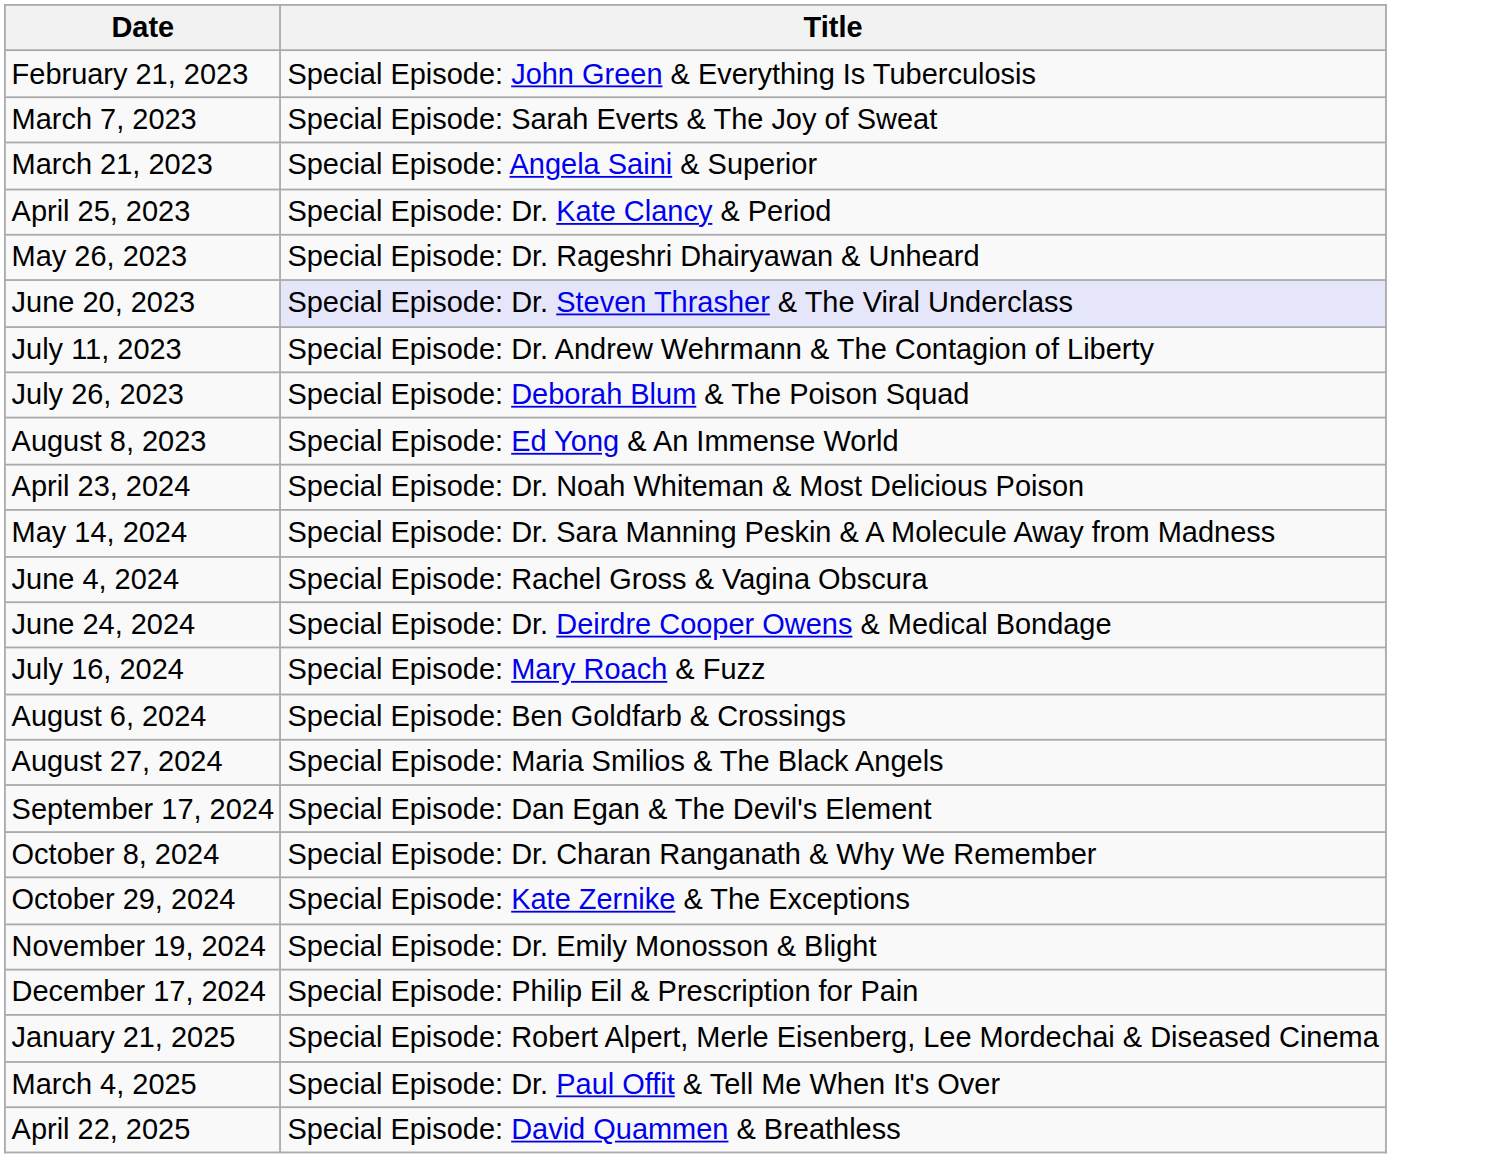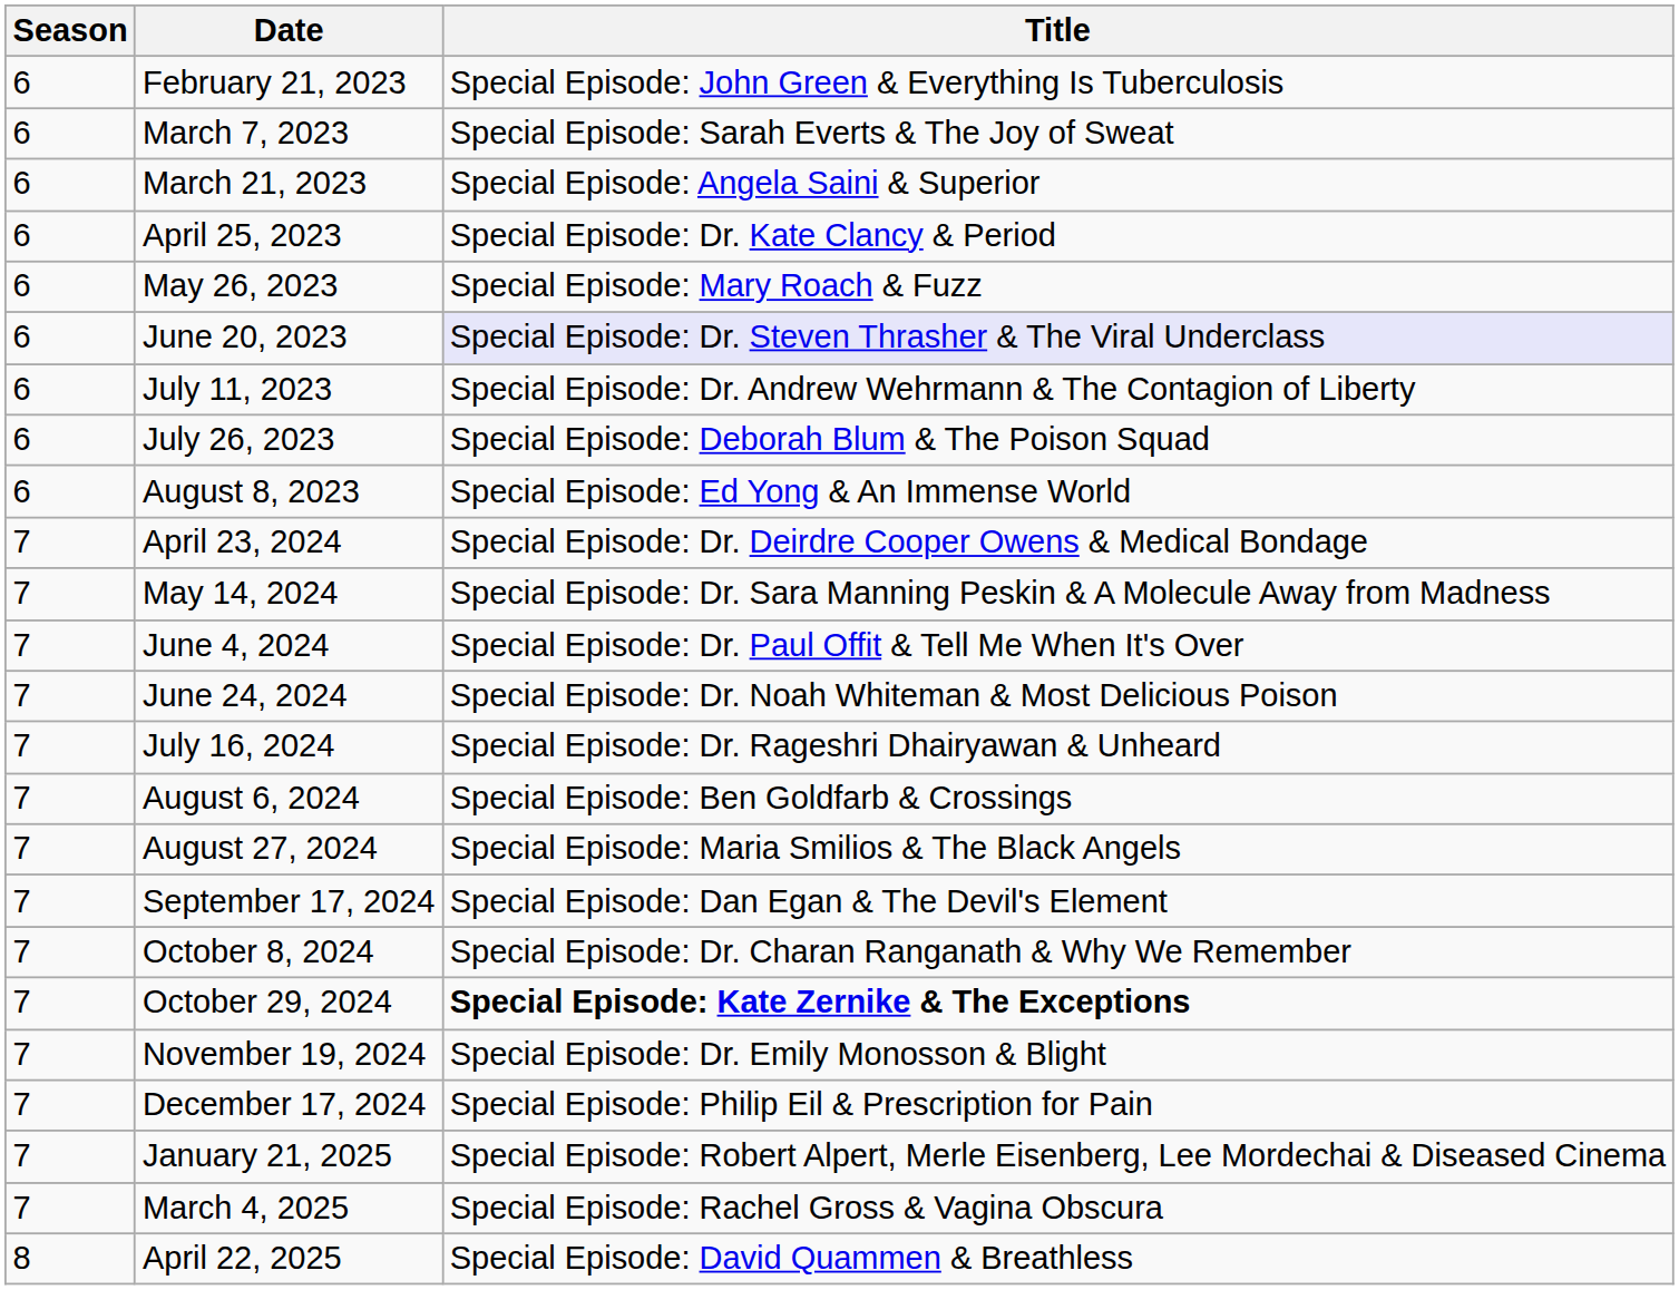 <table class="wikitable">
 <tr>
+<th>Season</th>
 <th>Date</th>
 <th>Title</th>
 </tr>
 <tr>
+<td>6</td>
 <td>February 21, 2023</td>
 <td>Special Episode: <a href='#'>John Green</a> & Everything Is Tuberculosis</td>
 </tr>
 <tr>
+<td>6</td>
 <td>March 7, 2023</td>
 <td>Special Episode: Sarah Everts & The Joy of Sweat</td>
 </tr>
 <tr>
+<td>6</td>
 <td>March 21, 2023</td>
 <td>Special Episode: <a href='#'>Angela Saini</a> & Superior</td>
 </tr>
 <tr>
+<td>6</td>
 <td>April 25, 2023</td>
 <td>Special Episode: Dr. <a href='#'>Kate Clancy</a> & Period</td>
 </tr>
 <tr>
+<td>6</td>
 <td>May 26, 2023</td>
-<td>Special Episode: Dr. Rageshri Dhairyawan & Unheard</td>
+<td>Special Episode: <a href='#'>Mary Roach</a> & Fuzz</td>
 </tr>
 <tr>
+<td>6</td>
 <td>June 20, 2023</td>
 <td style="background: lavender;">Special Episode: Dr. <a href='#'>Steven Thrasher</a> & The Viral Underclass</td>
 </tr>
 <tr>
+<td>6</td>
 <td>July 11, 2023</td>
 <td>Special Episode: Dr. Andrew Wehrmann & The Contagion of Liberty</td>
 </tr>
 <tr>
+<td>6</td>
 <td>July 26, 2023</td>
 <td>Special Episode: <a href='#'>Deborah Blum</a> & The Poison Squad</td>
 </tr>
 <tr>
+<td>6</td>
 <td>August 8, 2023</td>
 <td>Special Episode: <a href='#'>Ed Yong</a> & An Immense World</td>
 </tr>
 <tr>
+<td>7</td>
 <td>April 23, 2024</td>
-<td>Special Episode: Dr. Noah Whiteman & Most Delicious Poison</td>
+<td>Special Episode: Dr. <a href='#'>Deirdre Cooper Owens</a> & Medical Bondage</td>
 </tr>
 <tr>
+<td>7</td>
 <td>May 14, 2024</td>
 <td>Special Episode: Dr. Sara Manning Peskin & A Molecule Away from Madness</td>
 </tr>
 <tr>
+<td>7</td>
 <td>June 4, 2024</td>
-<td>Special Episode: Rachel Gross & Vagina Obscura</td>
+<td>Special Episode: Dr. <a href='#'>Paul Offit</a> & Tell Me When It's Over</td>
 </tr>
 <tr>
+<td>7</td>
 <td>June 24, 2024</td>
-<td>Special Episode: Dr. <a href='#'>Deirdre Cooper Owens</a> & Medical Bondage</td>
+<td>Special Episode: Dr. Noah Whiteman & Most Delicious Poison</td>
 </tr>
 <tr>
+<td>7</td>
 <td>July 16, 2024</td>
-<td>Special Episode: <a href='#'>Mary Roach</a> & Fuzz</td>
+<td>Special Episode: Dr. Rageshri Dhairyawan & Unheard</td>
 </tr>
 <tr>
+<td>7</td>
 <td>August 6, 2024</td>
 <td>Special Episode: Ben Goldfarb & Crossings</td>
 </tr>
 <tr>
+<td>7</td>
 <td>August 27, 2024</td>
 <td>Special Episode: Maria Smilios & The Black Angels</td>
 </tr>
 <tr>
+<td>7</td>
 <td>September 17, 2024</td>
 <td>Special Episode: Dan Egan & The Devil's Element</td>
 </tr>
 <tr>
+<td>7</td>
 <td>October 8, 2024</td>
 <td>Special Episode: Dr. Charan Ranganath & Why We Remember</td>
 </tr>
 <tr>
+<td>7</td>
 <td>October 29, 2024</td>
-<td>Special Episode: <a href='#'>Kate Zernike</a> & The Exceptions</td>
+<td><strong>Special Episode: <a href='#'>Kate Zernike</a> & The Exceptions</strong></td>
 </tr>
 <tr>
+<td>7</td>
 <td>November 19, 2024</td>
 <td>Special Episode: Dr. Emily Monosson & Blight</td>
 </tr>
 <tr>
+<td>7</td>
 <td>December 17, 2024</td>
 <td>Special Episode: Philip Eil & Prescription for Pain</td>
 </tr>
 <tr>
+<td>7</td>
 <td>January 21, 2025</td>
 <td>Special Episode: Robert Alpert, Merle Eisenberg, Lee Mordechai & Diseased Cinema</td>
 </tr>
 <tr>
+<td>7</td>
 <td>March 4, 2025</td>
-<td>Special Episode: Dr. <a href='#'>Paul Offit</a> & Tell Me When It's Over</td>
+<td>Special Episode: Rachel Gross & Vagina Obscura</td>
 </tr>
 <tr>
+<td>8</td>
 <td>April 22, 2025</td>
 <td>Special Episode: <a href='#'>David Quammen</a> & Breathless</td>
 </tr>
 </table>
